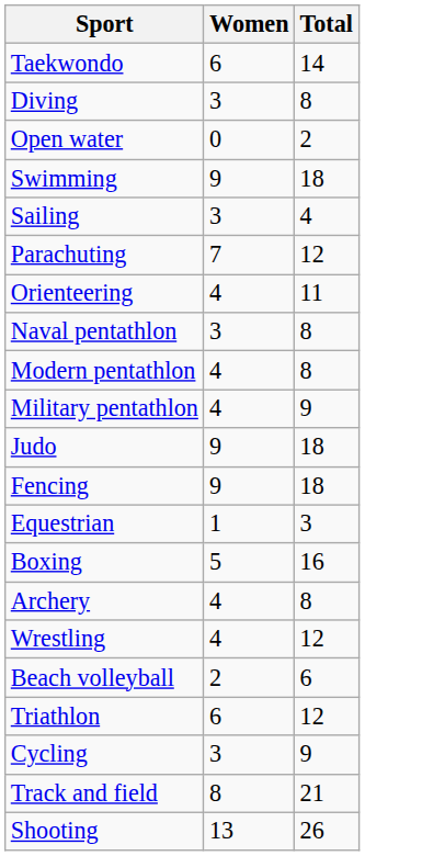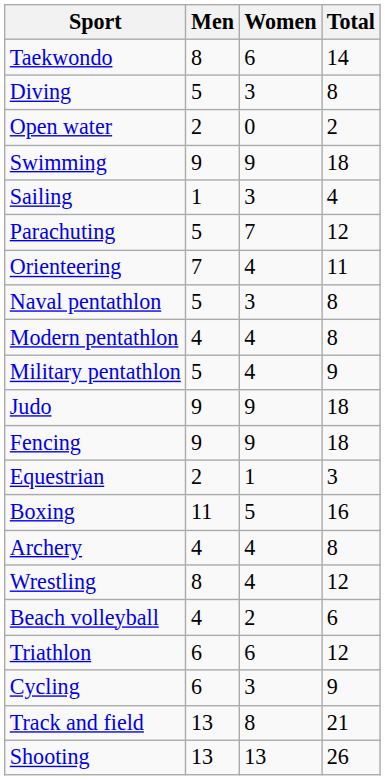 <table class="wikitable sortable">
 <tr>
 <th>Sport</th>
+<th>Men</th>
 <th>Women</th>
 <th>Total</th>
 </tr>
 <tr>
 <td><a href='#'>Taekwondo</a></td>
+<td>8</td>
 <td>6</td>
 <td>14</td>
 </tr>
 <tr>
 <td><a href='#'>Diving</a></td>
+<td>5</td>
 <td>3</td>
 <td>8</td>
 </tr>
 <tr>
 <td><a href='#'>Open water</a></td>
+<td>2</td>
 <td>0</td>
 <td>2</td>
 </tr>
 <tr>
 <td><a href='#'>Swimming</a></td>
 <td>9</td>
+<td>9</td>
 <td>18</td>
 </tr>
 <tr>
 <td><a href='#'>Sailing</a></td>
+<td>1</td>
 <td>3</td>
 <td>4</td>
 </tr>
 <tr>
 <td><a href='#'>Parachuting</a></td>
+<td>5</td>
 <td>7</td>
 <td>12</td>
 </tr>
 <tr>
 <td><a href='#'>Orienteering</a></td>
+<td>7</td>
 <td>4</td>
 <td>11</td>
 </tr>
 <tr>
 <td><a href='#'>Naval pentathlon</a></td>
+<td>5</td>
 <td>3</td>
 <td>8</td>
 </tr>
 <tr>
 <td><a href='#'>Modern pentathlon</a></td>
 <td>4</td>
+<td>4</td>
 <td>8</td>
 </tr>
 <tr>
 <td><a href='#'>Military pentathlon</a></td>
+<td>5</td>
 <td>4</td>
 <td>9</td>
 </tr>
 <tr>
 <td><a href='#'>Judo</a></td>
 <td>9</td>
+<td>9</td>
 <td>18</td>
 </tr>
 <tr>
 <td><a href='#'>Fencing</a></td>
 <td>9</td>
+<td>9</td>
 <td>18</td>
 </tr>
 <tr>
 <td><a href='#'>Equestrian</a></td>
+<td>2</td>
 <td>1</td>
 <td>3</td>
 </tr>
 <tr>
 <td><a href='#'>Boxing</a></td>
+<td>11</td>
 <td>5</td>
 <td>16</td>
 </tr>
 <tr>
 <td><a href='#'>Archery</a></td>
 <td>4</td>
+<td>4</td>
 <td>8</td>
 </tr>
 <tr>
 <td><a href='#'>Wrestling</a></td>
+<td>8</td>
 <td>4</td>
 <td>12</td>
 </tr>
 <tr>
 <td><a href='#'>Beach volleyball</a></td>
+<td>4</td>
 <td>2</td>
 <td>6</td>
 </tr>
 <tr>
 <td><a href='#'>Triathlon</a></td>
 <td>6</td>
+<td>6</td>
 <td>12</td>
 </tr>
 <tr>
 <td><a href='#'>Cycling</a></td>
+<td>6</td>
 <td>3</td>
 <td>9</td>
 </tr>
 <tr>
 <td><a href='#'>Track and field</a></td>
+<td>13</td>
 <td>8</td>
 <td>21</td>
 </tr>
 <tr>
 <td><a href='#'>Shooting</a></td>
 <td>13</td>
+<td>13</td>
 <td>26</td>
 </tr>
 </table>
